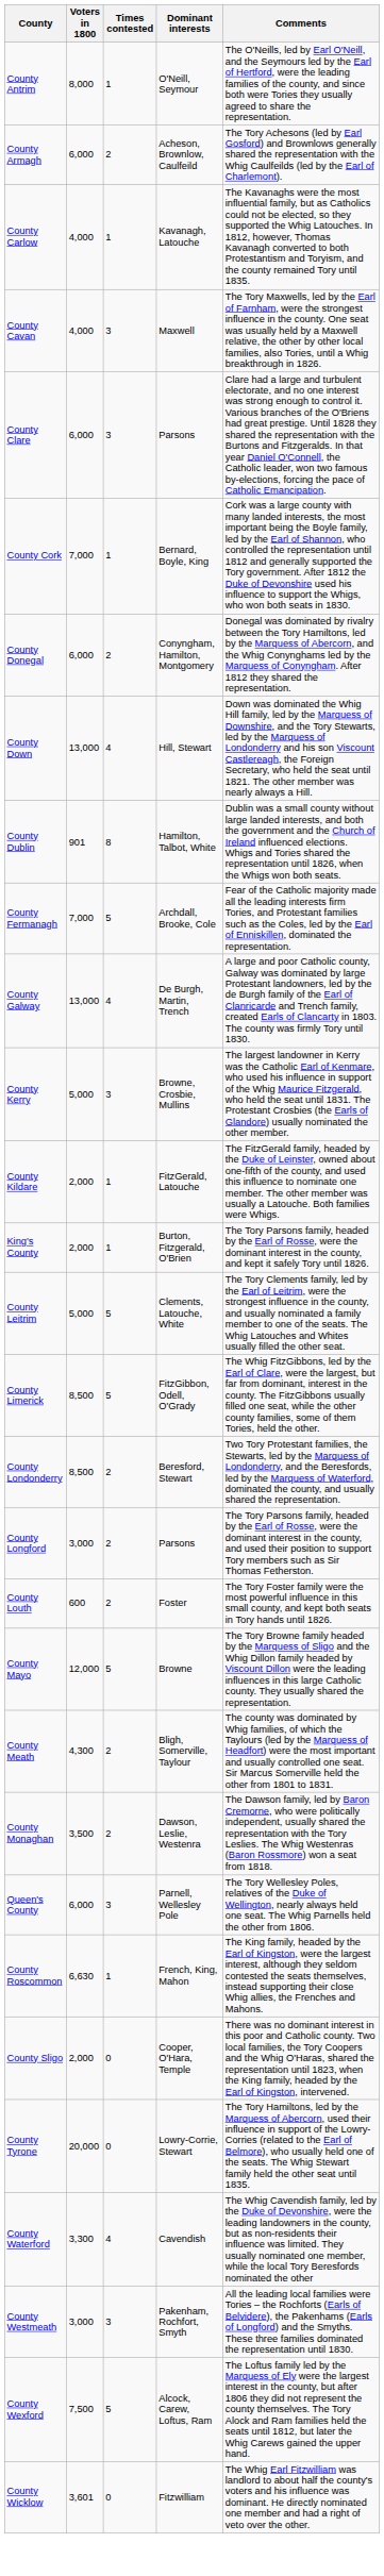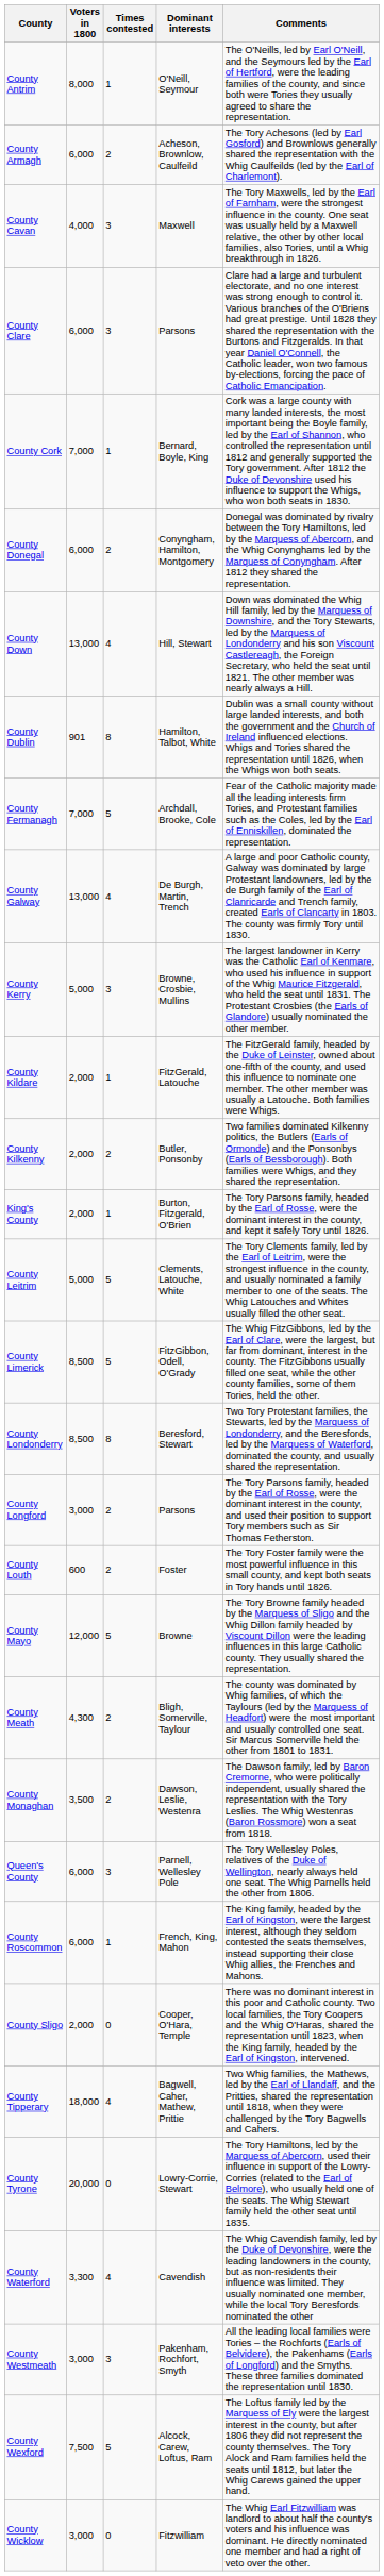 <table class="wikitable sortable">
 <tr>
 <th>County</th>
 <th>Voters in 1800</th>
 <th>Times contested</th>
 <th>Dominant interests</th>
 <th>Comments</th>
 </tr>
 <tr>
 <td><a href='#'>County Antrim</a></td>
 <td>8,000</td>
 <td>1</td>
 <td>O'Neill, Seymour</td>
 <td>The O'Neills, led by <a href='#'>Earl O'Neill</a>, and the Seymours led by the <a href='#'>Earl of Hertford</a>, were the leading families of the county, and since both were Tories they usually agreed to share the representation.</td>
 </tr>
 <tr>
 <td><a href='#'>County Armagh</a></td>
 <td>6,000</td>
 <td>2</td>
 <td>Acheson, Brownlow, Caulfeild</td>
 <td>The Tory Achesons (led by <a href='#'>Earl Gosford</a>) and Brownlows generally shared the representation with the Whig Caulfeilds (led by the <a href='#'>Earl of Charlemont</a>).</td>
-</tr>
-<tr>
-<td><a href='#'>County Carlow</a></td>
-<td>4,000</td>
-<td>1</td>
-<td>Kavanagh, Latouche</td>
-<td>The Kavanaghs were the most influential family, but as Catholics could not be elected, so they supported the Whig Latouches. In 1812, however, Thomas Kavanagh converted to both Protestantism and Toryism, and the county remained Tory until 1835.</td>
 </tr>
 <tr>
 <td><a href='#'>County Cavan</a></td>
 <td>4,000</td>
 <td>3</td>
 <td>Maxwell</td>
 <td>The Tory Maxwells, led by the <a href='#'>Earl of Farnham</a>, were the strongest influence in the county. One seat was usually held by a Maxwell relative, the other by other local families, also Tories, until a Whig breakthrough in 1826.</td>
 </tr>
 <tr>
 <td><a href='#'>County Clare</a></td>
 <td>6,000</td>
 <td>3</td>
 <td>Parsons</td>
 <td>Clare had a large and turbulent electorate, and no one interest was strong enough to control it. Various branches of the O'Briens had great prestige. Until 1828 they shared the representation with the Burtons and Fitzgeralds. In that year <a href='#'>Daniel O'Connell</a>, the Catholic leader, won two famous by-elections, forcing the pace of <a href='#'>Catholic Emancipation</a>.</td>
 </tr>
 <tr>
 <td><a href='#'>County Cork</a></td>
 <td>7,000</td>
 <td>1</td>
 <td>Bernard, Boyle, King</td>
 <td>Cork was a large county with many landed interests, the most important being the Boyle family, led by the <a href='#'>Earl of Shannon</a>, who controlled the representation until 1812 and generally supported the Tory government. After 1812 the <a href='#'>Duke of Devonshire</a> used his influence to support the Whigs, who won both seats in 1830.</td>
 </tr>
 <tr>
 <td><a href='#'>County Donegal</a></td>
 <td>6,000</td>
 <td>2</td>
 <td>Conyngham, Hamilton, Montgomery</td>
 <td>Donegal was dominated by rivalry between the Tory Hamiltons, led by the <a href='#'>Marquess of Abercorn</a>, and the Whig Conynghams led by the <a href='#'>Marquess of Conyngham</a>. After 1812 they shared the representation.</td>
 </tr>
 <tr>
 <td><a href='#'>County Down</a></td>
 <td>13,000</td>
 <td>4</td>
 <td>Hill, Stewart</td>
 <td>Down was dominated the Whig Hill family, led by the <a href='#'>Marquess of Downshire</a>, and the Tory Stewarts, led by the <a href='#'>Marquess of Londonderry</a> and his son <a href='#'>Viscount Castlereagh</a>, the Foreign Secretary, who held the seat until 1821. The other member was nearly always a Hill.</td>
 </tr>
 <tr>
 <td><a href='#'>County Dublin</a></td>
 <td>901</td>
 <td>8</td>
 <td>Hamilton, Talbot, White</td>
 <td>Dublin was a small county without large landed interests, and both the government and the <a href='#'>Church of Ireland</a> influenced elections. Whigs and Tories shared the representation until 1826, when the Whigs won both seats.</td>
 </tr>
 <tr>
 <td><a href='#'>County Fermanagh</a></td>
 <td>7,000</td>
 <td>5</td>
 <td>Archdall, Brooke, Cole</td>
 <td>Fear of the Catholic majority made all the leading interests firm Tories, and Protestant families such as the Coles, led by the <a href='#'>Earl of Enniskillen</a>, dominated the representation.</td>
 </tr>
 <tr>
 <td><a href='#'>County Galway</a></td>
 <td>13,000</td>
 <td>4</td>
 <td>De Burgh, Martin, Trench</td>
 <td>A large and poor Catholic county, Galway was dominated by large Protestant landowners, led by the de Burgh family of the <a href='#'>Earl of Clanricarde</a> and Trench family, created <a href='#'>Earls of Clancarty</a> in 1803. The county was firmly Tory until 1830.</td>
 </tr>
 <tr>
 <td><a href='#'>County Kerry</a></td>
 <td>5,000</td>
 <td>3</td>
 <td>Browne, Crosbie, Mullins</td>
 <td>The largest landowner in Kerry was the Catholic <a href='#'>Earl of Kenmare</a>, who used his influence in support of the Whig <a href='#'>Maurice Fitzgerald</a>, who held the seat until 1831. The Protestant Crosbies (the <a href='#'>Earls of Glandore</a>) usually nominated the other member.</td>
 </tr>
 <tr>
 <td><a href='#'>County Kildare</a></td>
 <td>2,000</td>
 <td>1</td>
 <td>FitzGerald, Latouche</td>
 <td>The FitzGerald family, headed by the <a href='#'>Duke of Leinster</a>, owned about one-fifth of the county, and used this influence to nominate one member. The other member was usually a Latouche. Both families were Whigs.</td>
 </tr>
 <tr>
+<td><a href='#'>County Kilkenny</a></td>
+<td>2,000</td>
+<td>2</td>
+<td>Butler, Ponsonby</td>
+<td>Two families dominated Kilkenny politics, the Butlers (<a href='#'>Earls of Ormonde</a>) and the Ponsonbys (<a href='#'>Earls of Bessborough</a>). Both families were Whigs, and they shared the representation.</td>
+</tr>
+<tr>
 <td><a href='#'>King's County</a></td>
 <td>2,000</td>
 <td>1</td>
 <td>Burton, Fitzgerald, O'Brien</td>
 <td>The Tory Parsons family, headed by the <a href='#'>Earl of Rosse</a>, were the dominant interest in the county, and kept it safely Tory until 1826.</td>
 </tr>
 <tr>
 <td><a href='#'>County Leitrim</a></td>
 <td>5,000</td>
 <td>5</td>
 <td>Clements, Latouche, White</td>
 <td>The Tory Clements family, led by the <a href='#'>Earl of Leitrim</a>, were the strongest influence in the county, and usually nominated a family member to one of the seats. The Whig Latouches and Whites usually filled the other seat.</td>
 </tr>
 <tr>
 <td><a href='#'>County Limerick</a></td>
 <td>8,500</td>
 <td>5</td>
 <td>FitzGibbon, Odell, O'Grady</td>
 <td>The Whig FitzGibbons, led by the <a href='#'>Earl of Clare</a>, were the largest, but far from dominant, interest in the county. The FitzGibbons usually filled one seat, while the other county families, some of them Tories, held the other.</td>
 </tr>
 <tr>
 <td><a href='#'>County Londonderry</a></td>
 <td>8,500</td>
-<td>2</td>
+<td>8</td>
 <td>Beresford, Stewart</td>
 <td>Two Tory Protestant families, the Stewarts, led by the <a href='#'>Marquess of Londonderry</a>, and the Beresfords, led by the <a href='#'>Marquess of Waterford</a>, dominated the county, and usually shared the representation.</td>
 </tr>
 <tr>
 <td><a href='#'>County Longford</a></td>
 <td>3,000</td>
 <td>2</td>
 <td>Parsons</td>
 <td>The Tory Parsons family, headed by the <a href='#'>Earl of Rosse</a>, were the dominant interest in the county, and used their position to support Tory members such as Sir Thomas Fetherston.</td>
 </tr>
 <tr>
 <td><a href='#'>County Louth</a></td>
 <td>600</td>
 <td>2</td>
 <td>Foster</td>
 <td>The Tory Foster family were the most powerful influence in this small county, and kept both seats in Tory hands until 1826.</td>
 </tr>
 <tr>
 <td><a href='#'>County Mayo</a></td>
 <td>12,000</td>
 <td>5</td>
 <td>Browne</td>
 <td>The Tory Browne family headed by the <a href='#'>Marquess of Sligo</a> and the Whig Dillon family headed by <a href='#'>Viscount Dillon</a> were the leading influences in this large Catholic county. They usually shared the representation.</td>
 </tr>
 <tr>
 <td><a href='#'>County Meath</a></td>
 <td>4,300</td>
 <td>2</td>
 <td>Bligh, Somerville, Taylour</td>
 <td>The county was dominated by Whig families, of which the Taylours (led by the <a href='#'>Marquess of Headfort</a>) were the most important and usually controlled one seat. Sir Marcus Somerville held the other from 1801 to 1831.</td>
 </tr>
 <tr>
 <td><a href='#'>County Monaghan</a></td>
 <td>3,500</td>
 <td>2</td>
 <td>Dawson, Leslie, Westenra</td>
 <td>The Dawson family, led by <a href='#'>Baron Cremorne</a>, who were politically independent, usually shared the representation with the Tory Leslies. The Whig Westenras (<a href='#'>Baron Rossmore</a>) won a seat from 1818.</td>
 </tr>
 <tr>
 <td><a href='#'>Queen's County</a></td>
 <td>6,000</td>
 <td>3</td>
 <td>Parnell, Wellesley Pole</td>
 <td>The Tory Wellesley Poles, relatives of the <a href='#'>Duke of Wellington</a>, nearly always held one seat. The Whig Parnells held the other from 1806.</td>
 </tr>
 <tr>
 <td><a href='#'>County Roscommon</a></td>
-<td>6,630</td>
+<td>6,000</td>
 <td>1</td>
 <td>French, King, Mahon</td>
 <td>The King family, headed by the <a href='#'>Earl of Kingston</a>, were the largest interest, although they seldom contested the seats themselves, instead supporting their close Whig allies, the Frenches and Mahons.</td>
 </tr>
 <tr>
 <td><a href='#'>County Sligo</a></td>
 <td>2,000</td>
 <td>0</td>
 <td>Cooper, O'Hara, Temple</td>
 <td>There was no dominant interest in this poor and Catholic county. Two local families, the Tory Coopers and the Whig O'Haras, shared the representation until 1823, when the King family, headed by the <a href='#'>Earl of Kingston</a>, intervened.</td>
+</tr>
+<tr>
+<td><a href='#'>County Tipperary</a></td>
+<td>18,000</td>
+<td>4</td>
+<td>Bagwell, Caher, Mathew, Prittie</td>
+<td>Two Whig families, the Mathews, led by the <a href='#'>Earl of Llandaff</a>, and the Pritties, shared the representation until 1818, when they were challenged by the Tory Bagwells and Cahers.</td>
 </tr>
 <tr>
 <td><a href='#'>County Tyrone</a></td>
 <td>20,000</td>
 <td>0</td>
 <td>Lowry-Corrie, Stewart</td>
 <td>The Tory Hamiltons, led by the <a href='#'>Marquess of Abercorn</a>, used their influence in support of the Lowry-Corries (related to the <a href='#'>Earl of Belmore</a>), who usually held one of the seats. The Whig Stewart family held the other seat until 1835.</td>
 </tr>
 <tr>
 <td><a href='#'>County Waterford</a></td>
 <td>3,300</td>
 <td>4</td>
 <td>Cavendish</td>
 <td>The Whig Cavendish family, led by the <a href='#'>Duke of Devonshire</a>, were the leading landowners in the county, but as non-residents their influence was limited. They usually nominated one member, while the local Tory Beresfords nominated the other</td>
 </tr>
 <tr>
 <td><a href='#'>County Westmeath</a></td>
 <td>3,000</td>
 <td>3</td>
 <td>Pakenham, Rochfort, Smyth</td>
 <td>All the leading local families were Tories – the Rochforts (<a href='#'>Earls of Belvidere</a>), the Pakenhams (<a href='#'>Earls of Longford</a>) and the Smyths. These three families dominated the representation until 1830.</td>
 </tr>
 <tr>
 <td><a href='#'>County Wexford</a></td>
 <td>7,500</td>
 <td>5</td>
 <td>Alcock, Carew, Loftus, Ram</td>
 <td>The Loftus family led by the <a href='#'>Marquess of Ely</a> were the largest interest in the county, but after 1806 they did not represent the county themselves. The Tory Alock and Ram families held the seats until 1812, but later the Whig Carews gained the upper hand.</td>
 </tr>
 <tr>
 <td><a href='#'>County Wicklow</a></td>
-<td>3,601</td>
+<td>3,000</td>
 <td>0</td>
 <td>Fitzwilliam</td>
 <td>The Whig <a href='#'>Earl Fitzwilliam</a> was landlord to about half the county's voters and his influence was dominant. He directly nominated one member and had a right of veto over the other.</td>
 </tr>
 </table>
